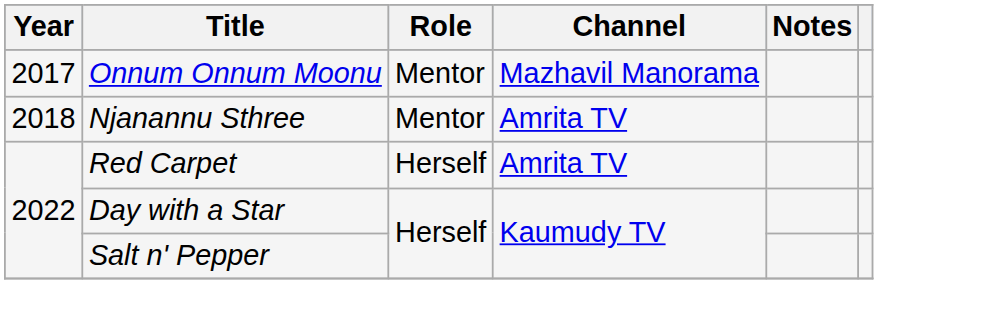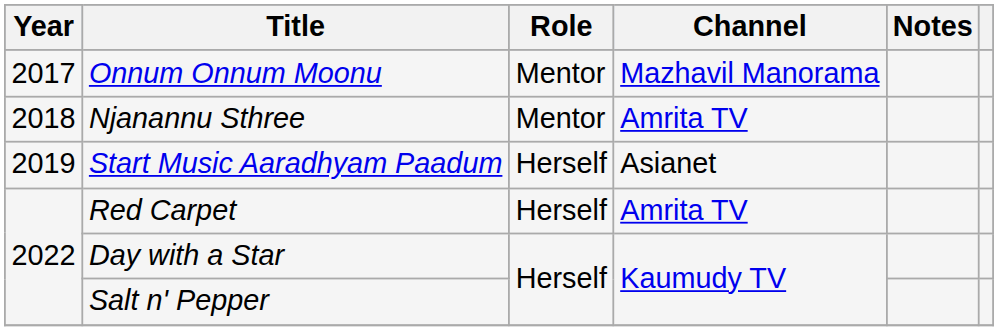 <table class="wikitable sortable" style="background:#f5f5f5;">
 <tr style="background:#B0C4DE;">
 <th>Year</th>
 <th>Title</th>
 <th>Role</th>
 <th>Channel</th>
 <th>Notes</th>
 <th></th>
 </tr>
 <tr>
 <td>2017</td>
 <td><em><a href='#'>Onnum Onnum Moonu</a></em></td>
 <td>Mentor</td>
 <td><a href='#'>Mazhavil Manorama</a></td>
 <td></td>
 <td></td>
 </tr>
 <tr>
 <td>2018</td>
 <td><em>Njanannu Sthree</em></td>
 <td>Mentor</td>
 <td><a href='#'>Amrita TV</a></td>
 <td></td>
 <td></td>
 </tr>
 <tr>
+<td>2019</td>
+<td><em><a href='#'>Start Music Aaradhyam Paadum</a></em></td>
+<td>Herself</td>
+<td>Asianet</td>
+<td></td>
+<td></td>
+</tr>
+<tr>
 <td rowspan="3">2022</td>
 <td><em>Red Carpet</em></td>
 <td>Herself</td>
 <td><a href='#'>Amrita TV</a></td>
 <td></td>
 <td></td>
 </tr>
 <tr>
 <td><em>Day with a Star</em></td>
 <td rowspan="2">Herself</td>
 <td rowspan="2"><a href='#'>Kaumudy TV</a></td>
 <td></td>
 <td></td>
 </tr>
 <tr>
 <td><em>Salt n' Pepper</em></td>
 <td></td>
 <td></td>
 </tr>
 <tr>
 </tr>
 </table>
